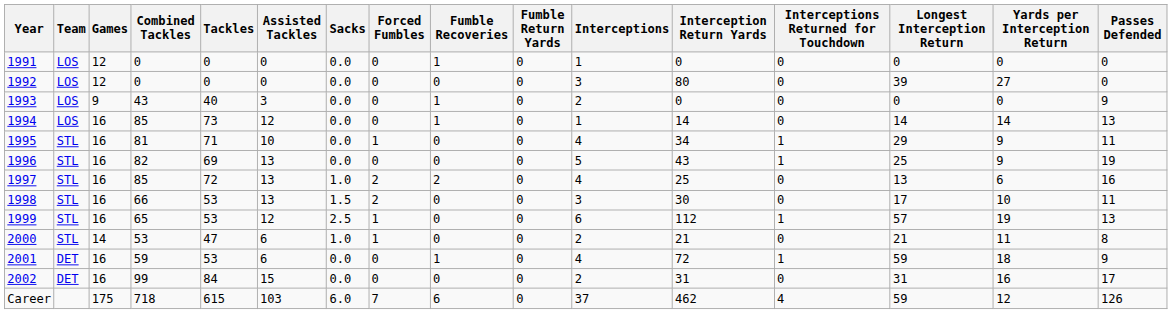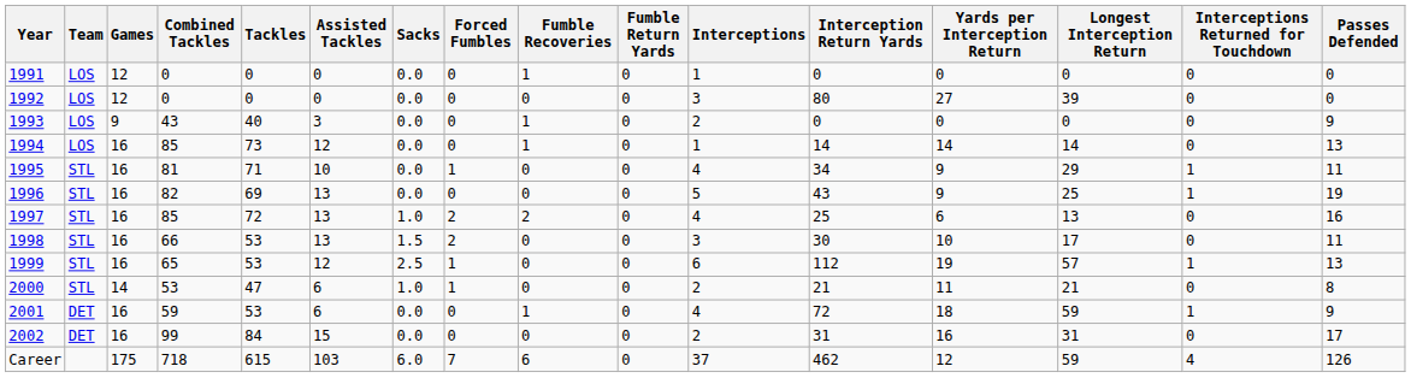 <table class="wikitable">
 <tr>
 <th>Year</th>
 <th>Team</th>
 <th>Games</th>
 <th>Combined Tackles</th>
 <th>Tackles</th>
 <th>Assisted Tackles</th>
 <th>Sacks</th>
 <th>Forced Fumbles</th>
 <th>Fumble Recoveries</th>
 <th>Fumble Return Yards</th>
 <th>Interceptions</th>
 <th>Interception Return Yards</th>
+<th>Yards per Interception Return</th>
+<th>Longest Interception Return</th>
 <th>Interceptions Returned for Touchdown</th>
-<th>Longest Interception Return</th>
-<th>Yards per Interception Return</th>
 <th>Passes Defended</th>
 </tr>
 <tr>
 <td><a href='#'>1991</a></td>
 <td><a href='#'>LOS</a></td>
 <td>12</td>
 <td>0</td>
 <td>0</td>
 <td>0</td>
 <td>0.0</td>
 <td>0</td>
 <td>1</td>
 <td>0</td>
 <td>1</td>
 <td>0</td>
 <td>0</td>
 <td>0</td>
 <td>0</td>
 <td>0</td>
 </tr>
 <tr>
 <td><a href='#'>1992</a></td>
 <td><a href='#'>LOS</a></td>
 <td>12</td>
 <td>0</td>
 <td>0</td>
 <td>0</td>
 <td>0.0</td>
 <td>0</td>
 <td>0</td>
 <td>0</td>
 <td>3</td>
 <td>80</td>
+<td>27</td>
+<td>39</td>
 <td>0</td>
-<td>39</td>
-<td>27</td>
 <td>0</td>
 </tr>
 <tr>
 <td><a href='#'>1993</a></td>
 <td><a href='#'>LOS</a></td>
 <td>9</td>
 <td>43</td>
 <td>40</td>
 <td>3</td>
 <td>0.0</td>
 <td>0</td>
 <td>1</td>
 <td>0</td>
 <td>2</td>
 <td>0</td>
 <td>0</td>
 <td>0</td>
 <td>0</td>
 <td>9</td>
 </tr>
 <tr>
 <td><a href='#'>1994</a></td>
 <td><a href='#'>LOS</a></td>
 <td>16</td>
 <td>85</td>
 <td>73</td>
 <td>12</td>
 <td>0.0</td>
 <td>0</td>
 <td>1</td>
 <td>0</td>
 <td>1</td>
 <td>14</td>
-<td>0</td>
 <td>14</td>
 <td>14</td>
+<td>0</td>
 <td>13</td>
 </tr>
 <tr>
 <td><a href='#'>1995</a></td>
 <td><a href='#'>STL</a></td>
 <td>16</td>
 <td>81</td>
 <td>71</td>
 <td>10</td>
 <td>0.0</td>
 <td>1</td>
 <td>0</td>
 <td>0</td>
 <td>4</td>
 <td>34</td>
+<td>9</td>
+<td>29</td>
 <td>1</td>
-<td>29</td>
-<td>9</td>
 <td>11</td>
 </tr>
 <tr>
 <td><a href='#'>1996</a></td>
 <td><a href='#'>STL</a></td>
 <td>16</td>
 <td>82</td>
 <td>69</td>
 <td>13</td>
 <td>0.0</td>
 <td>0</td>
 <td>0</td>
 <td>0</td>
 <td>5</td>
 <td>43</td>
+<td>9</td>
+<td>25</td>
 <td>1</td>
-<td>25</td>
-<td>9</td>
 <td>19</td>
 </tr>
 <tr>
 <td><a href='#'>1997</a></td>
 <td><a href='#'>STL</a></td>
 <td>16</td>
 <td>85</td>
 <td>72</td>
 <td>13</td>
 <td>1.0</td>
 <td>2</td>
 <td>2</td>
 <td>0</td>
 <td>4</td>
 <td>25</td>
+<td>6</td>
+<td>13</td>
 <td>0</td>
-<td>13</td>
-<td>6</td>
 <td>16</td>
 </tr>
 <tr>
 <td><a href='#'>1998</a></td>
 <td><a href='#'>STL</a></td>
 <td>16</td>
 <td>66</td>
 <td>53</td>
 <td>13</td>
 <td>1.5</td>
 <td>2</td>
 <td>0</td>
 <td>0</td>
 <td>3</td>
 <td>30</td>
+<td>10</td>
+<td>17</td>
 <td>0</td>
-<td>17</td>
-<td>10</td>
 <td>11</td>
 </tr>
 <tr>
 <td><a href='#'>1999</a></td>
 <td><a href='#'>STL</a></td>
 <td>16</td>
 <td>65</td>
 <td>53</td>
 <td>12</td>
 <td>2.5</td>
 <td>1</td>
 <td>0</td>
 <td>0</td>
 <td>6</td>
 <td>112</td>
+<td>19</td>
+<td>57</td>
 <td>1</td>
-<td>57</td>
-<td>19</td>
 <td>13</td>
 </tr>
 <tr>
 <td><a href='#'>2000</a></td>
 <td><a href='#'>STL</a></td>
 <td>14</td>
 <td>53</td>
 <td>47</td>
 <td>6</td>
 <td>1.0</td>
 <td>1</td>
 <td>0</td>
 <td>0</td>
 <td>2</td>
 <td>21</td>
+<td>11</td>
+<td>21</td>
 <td>0</td>
-<td>21</td>
-<td>11</td>
 <td>8</td>
 </tr>
 <tr>
 <td><a href='#'>2001</a></td>
 <td><a href='#'>DET</a></td>
 <td>16</td>
 <td>59</td>
 <td>53</td>
 <td>6</td>
 <td>0.0</td>
 <td>0</td>
 <td>1</td>
 <td>0</td>
 <td>4</td>
 <td>72</td>
+<td>18</td>
+<td>59</td>
 <td>1</td>
-<td>59</td>
-<td>18</td>
 <td>9</td>
 </tr>
 <tr>
 <td><a href='#'>2002</a></td>
 <td><a href='#'>DET</a></td>
 <td>16</td>
 <td>99</td>
 <td>84</td>
 <td>15</td>
 <td>0.0</td>
 <td>0</td>
 <td>0</td>
 <td>0</td>
 <td>2</td>
 <td>31</td>
+<td>16</td>
+<td>31</td>
 <td>0</td>
-<td>31</td>
-<td>16</td>
 <td>17</td>
 </tr>
 <tr>
 <td>Career</td>
 <td></td>
 <td>175</td>
 <td>718</td>
 <td>615</td>
 <td>103</td>
 <td>6.0</td>
 <td>7</td>
 <td>6</td>
 <td>0</td>
 <td>37</td>
 <td>462</td>
+<td>12</td>
+<td>59</td>
 <td>4</td>
-<td>59</td>
-<td>12</td>
 <td>126</td>
 </tr>
 </table>
